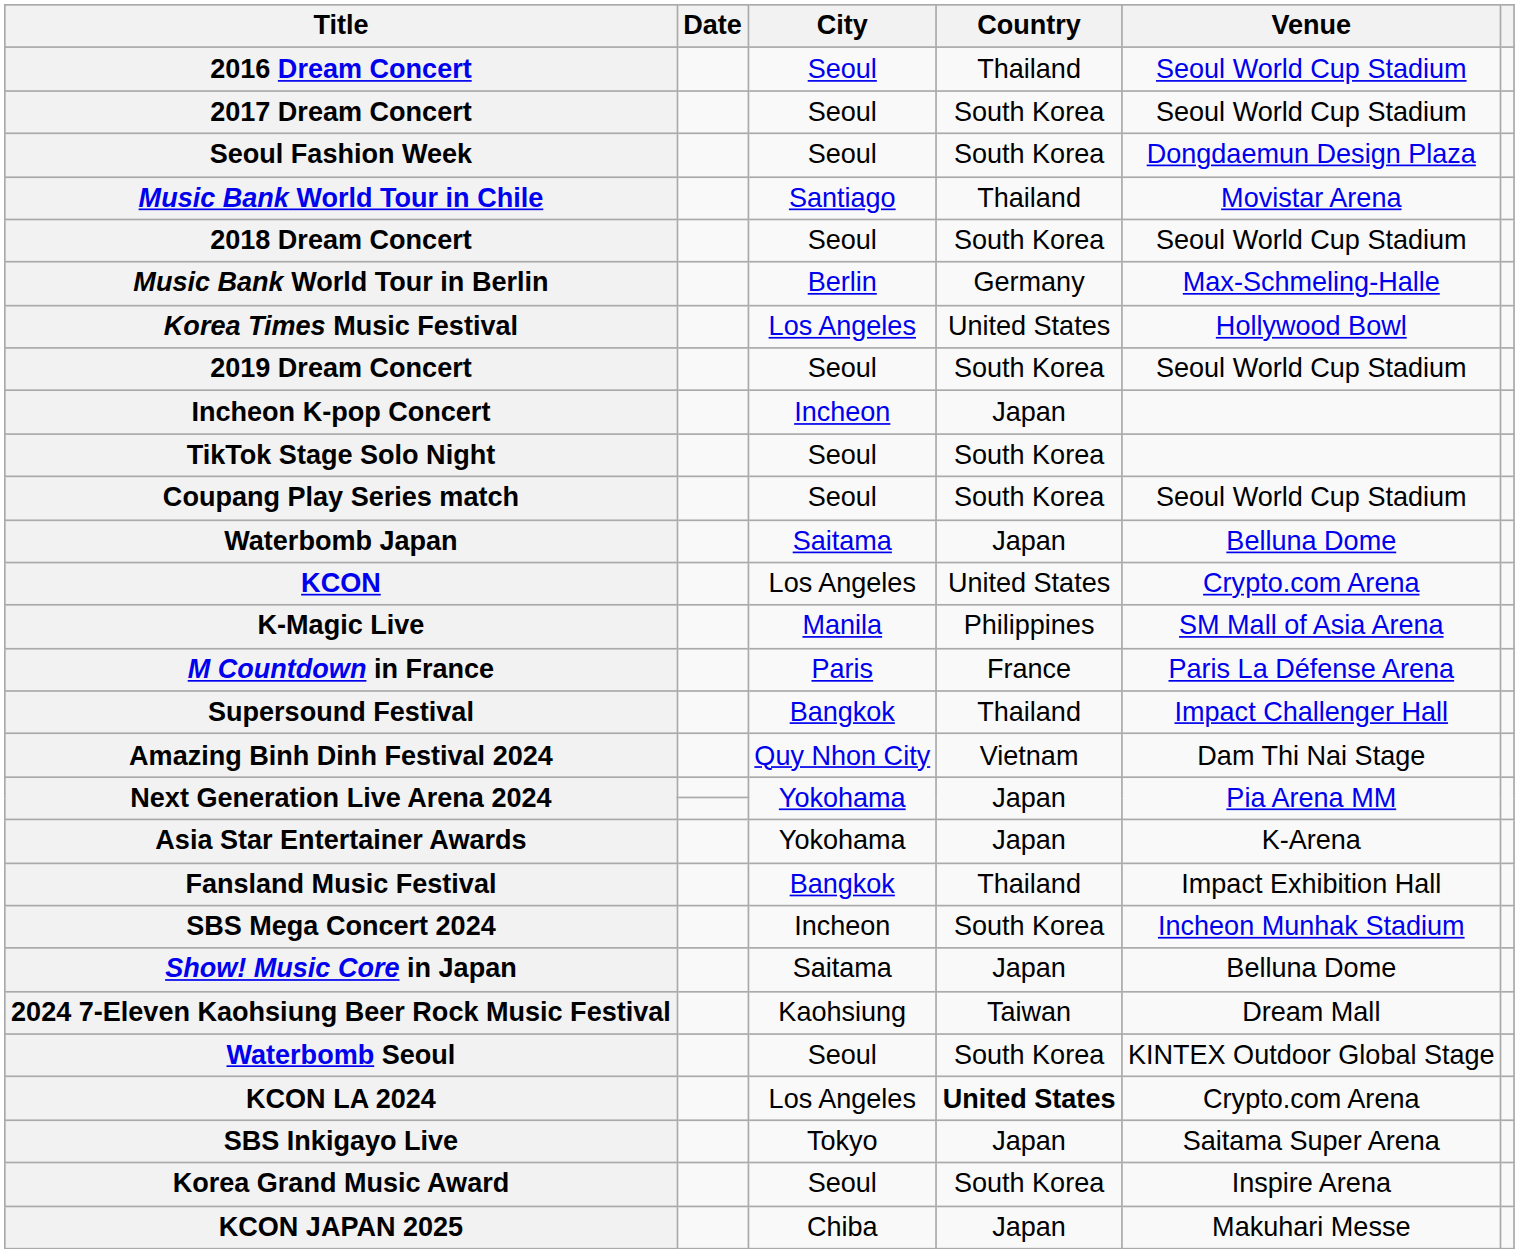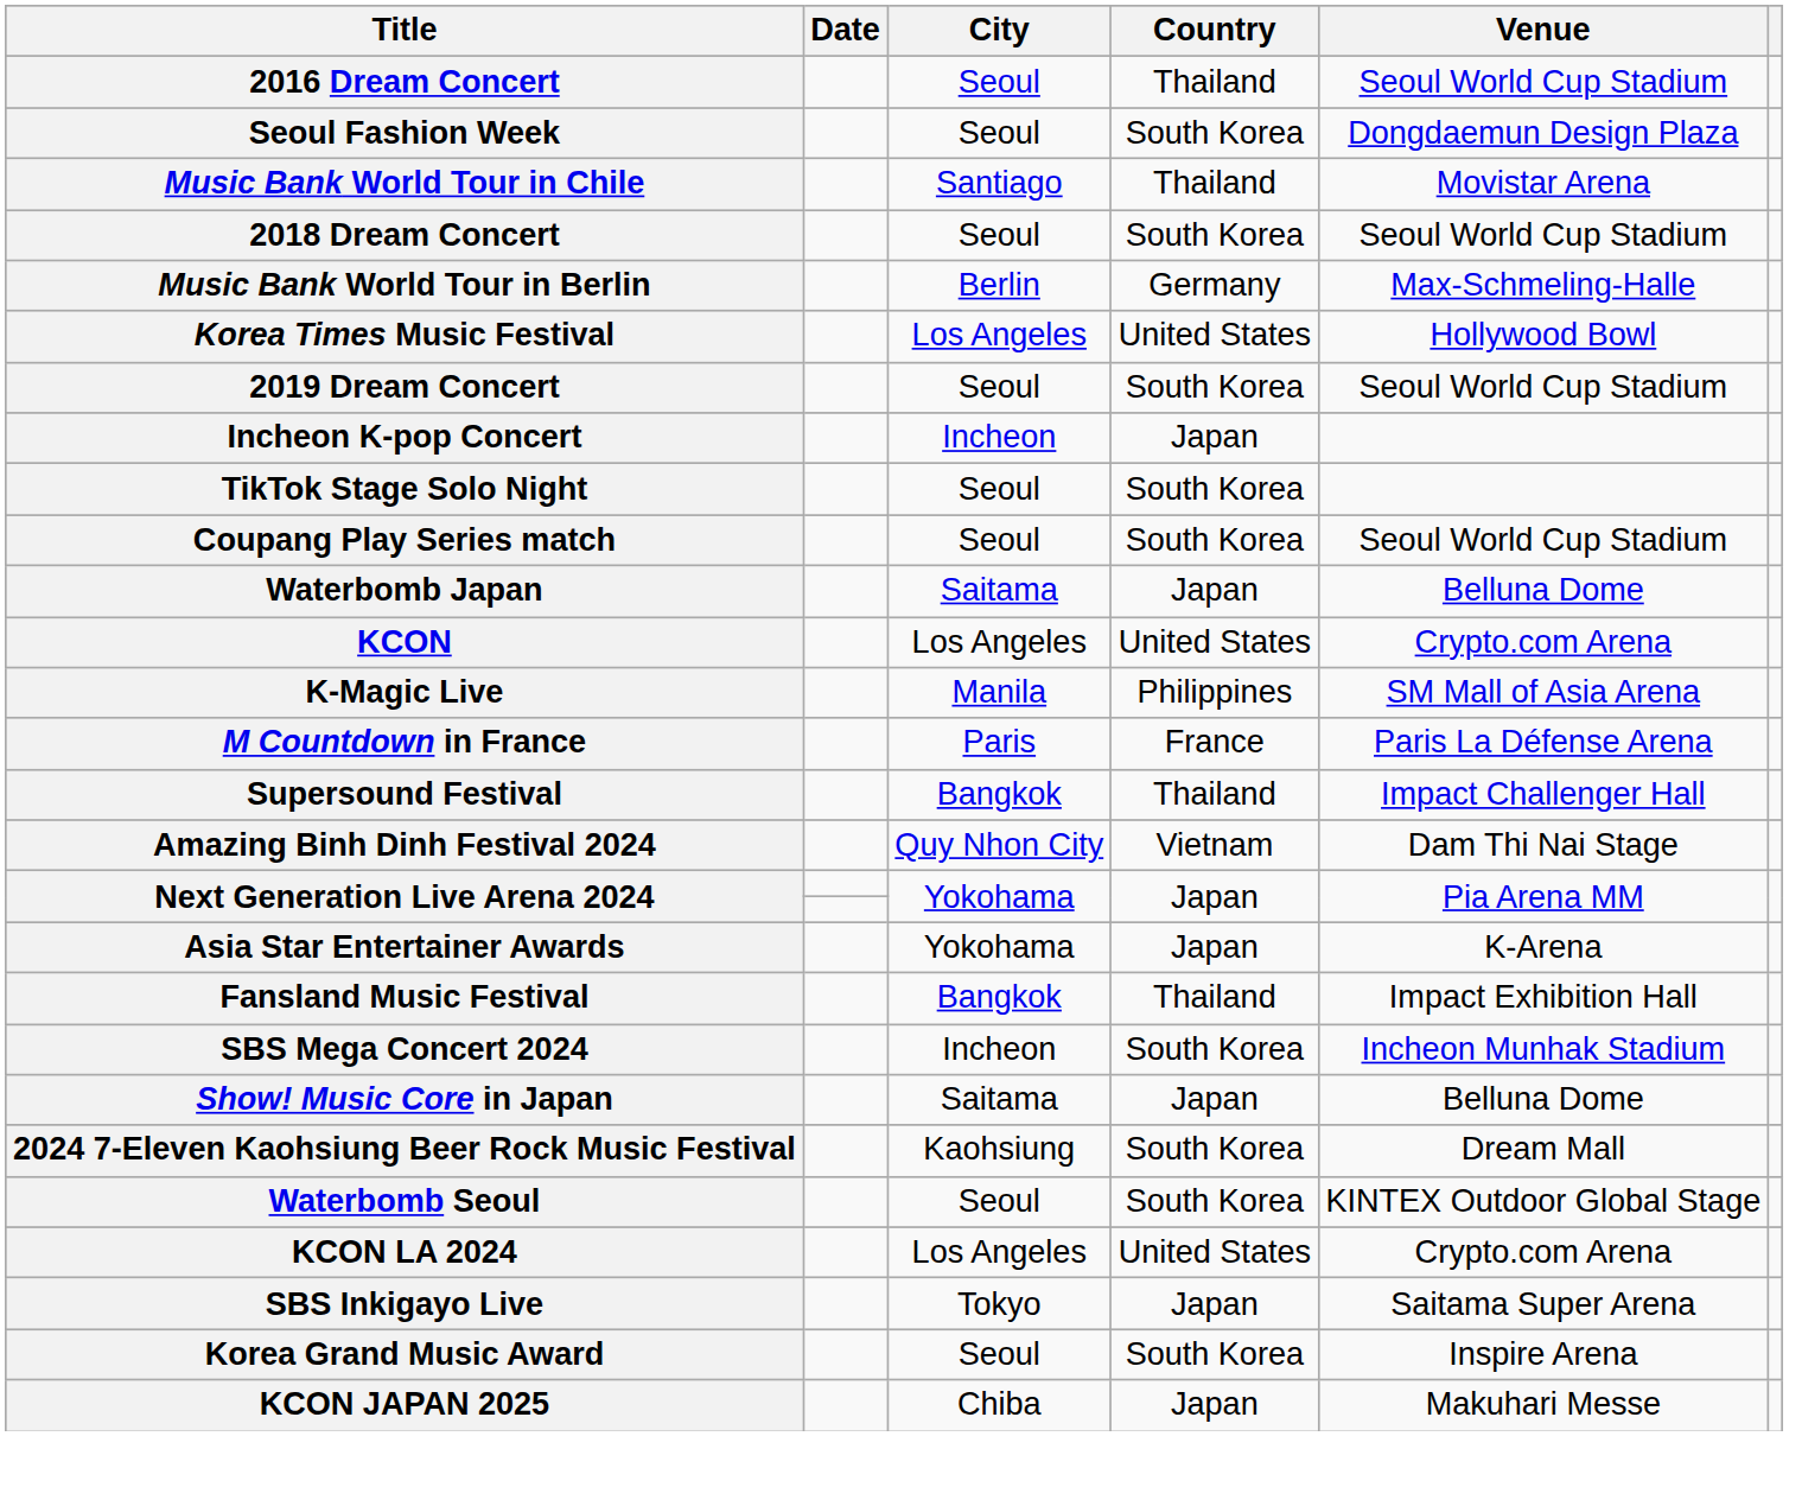 <table class="wikitable sortable plainrowheaders" style="text-align:center;">
 <tr>
 <th scope="col">Title</th>
 <th scope="col">Date</th>
 <th scope="col">City</th>
 <th scope="col">Country</th>
 <th scope="col">Venue</th>
 <th scope="col" class="unsortable"></th>
 </tr>
 <tr>
 <th scope="row">2016 <a href='#'>Dream Concert</a></th>
 <td></td>
 <td><a href='#'>Seoul</a></td>
 <td>Thailand</td>
 <td><a href='#'>Seoul World Cup Stadium</a></td>
-<td></td>
-</tr>
-<tr>
-<th scope="row">2017 Dream Concert</th>
-<td></td>
-<td>Seoul</td>
-<td>South Korea</td>
-<td>Seoul World Cup Stadium</td>
 <td></td>
 </tr>
 <tr>
 <th scope="row">Seoul Fashion Week</th>
 <td></td>
 <td>Seoul</td>
 <td>South Korea</td>
 <td><a href='#'>Dongdaemun Design Plaza</a></td>
 <td></td>
 </tr>
 <tr>
 <th scope="row"><a href='#'><em>Music Bank</em> World Tour in Chile</a></th>
 <td></td>
 <td><a href='#'>Santiago</a></td>
 <td>Thailand</td>
 <td><a href='#'>Movistar Arena</a></td>
 <td></td>
 </tr>
 <tr>
 <th scope="row">2018 Dream Concert</th>
 <td></td>
 <td>Seoul</td>
 <td>South Korea</td>
 <td>Seoul World Cup Stadium</td>
 <td></td>
 </tr>
 <tr>
 <th scope="row"><em>Music Bank</em> World Tour in Berlin</th>
 <td></td>
 <td><a href='#'>Berlin</a></td>
 <td>Germany</td>
 <td><a href='#'>Max-Schmeling-Halle</a></td>
 <td></td>
 </tr>
 <tr>
 <th scope="row"><em>Korea Times</em> Music Festival</th>
 <td></td>
 <td><a href='#'>Los Angeles</a></td>
 <td>United States</td>
 <td><a href='#'>Hollywood Bowl</a></td>
 <td></td>
 </tr>
 <tr>
 <th scope="row">2019 Dream Concert</th>
 <td></td>
 <td>Seoul</td>
 <td>South Korea</td>
 <td>Seoul World Cup Stadium</td>
 <td></td>
 </tr>
 <tr>
 <th scope="row">Incheon K-pop Concert</th>
 <td></td>
 <td><a href='#'>Incheon</a></td>
 <td>Japan</td>
 <td></td>
 <td></td>
 </tr>
 <tr>
 <th scope="row">TikTok Stage Solo Night</th>
 <td></td>
 <td>Seoul</td>
 <td>South Korea</td>
 <td></td>
 <td></td>
 </tr>
 <tr>
 <th scope="row">Coupang Play Series match</th>
 <td></td>
 <td>Seoul</td>
 <td>South Korea</td>
 <td>Seoul World Cup Stadium</td>
 <td></td>
 </tr>
 <tr>
 <th scope="row">Waterbomb Japan</th>
 <td></td>
 <td><a href='#'>Saitama</a></td>
 <td>Japan</td>
 <td><a href='#'>Belluna Dome</a></td>
 <td></td>
 </tr>
 <tr>
 <th scope="row"><a href='#'>KCON</a></th>
 <td></td>
 <td>Los Angeles</td>
 <td>United States</td>
 <td><a href='#'>Crypto.com Arena</a></td>
 <td></td>
 </tr>
 <tr>
 <th scope="row">K-Magic Live</th>
 <td></td>
 <td><a href='#'>Manila</a></td>
 <td>Philippines</td>
 <td><a href='#'>SM Mall of Asia Arena</a></td>
 <td></td>
 </tr>
 <tr>
 <th scope="row"><em><a href='#'>M Countdown</a></em> in France</th>
 <td></td>
 <td><a href='#'>Paris</a></td>
 <td>France</td>
 <td><a href='#'>Paris La Défense Arena</a></td>
 <td></td>
 </tr>
 <tr>
 <th scope="row">Supersound Festival</th>
 <td></td>
 <td><a href='#'>Bangkok</a></td>
 <td>Thailand</td>
 <td><a href='#'>Impact Challenger Hall</a></td>
 <td></td>
 </tr>
 <tr>
 <th scope="row">Amazing Binh Dinh Festival 2024</th>
 <td></td>
 <td><a href='#'>Quy Nhon City</a></td>
 <td>Vietnam</td>
 <td>Dam Thi Nai Stage</td>
 <td></td>
 </tr>
 <tr>
 <th scope="row" rowspan="2">Next Generation Live Arena 2024</th>
 <td></td>
 <td rowspan="2"><a href='#'>Yokohama</a></td>
 <td rowspan="2">Japan</td>
 <td rowspan="2"><a href='#'>Pia Arena MM</a></td>
 <td rowspan="2"></td>
 </tr>
 <tr>
 <td></td>
 </tr>
 <tr>
 <th scope="row">Asia Star Entertainer Awards</th>
 <td></td>
 <td>Yokohama</td>
 <td>Japan</td>
 <td>K-Arena</td>
 <td></td>
 </tr>
 <tr>
 <th scope="row">Fansland Music Festival</th>
 <td></td>
 <td><a href='#'>Bangkok</a></td>
 <td>Thailand</td>
 <td>Impact Exhibition Hall</td>
 <td></td>
 </tr>
 <tr>
 <th scope="row">SBS Mega Concert 2024</th>
 <td></td>
 <td>Incheon</td>
 <td>South Korea</td>
 <td><a href='#'>Incheon Munhak Stadium</a></td>
 <td></td>
 </tr>
 <tr>
 <th scope="row"><em><a href='#'>Show! Music Core</a></em> in Japan</th>
 <td></td>
 <td>Saitama</td>
 <td>Japan</td>
 <td>Belluna Dome</td>
 <td></td>
 </tr>
 <tr>
 <th scope="row">2024 7-Eleven Kaohsiung Beer Rock Music Festival</th>
 <td></td>
 <td>Kaohsiung</td>
-<td>Taiwan</td>
+<td>South Korea</td>
 <td>Dream Mall</td>
 <td></td>
 </tr>
 <tr>
 <th scope="row"><a href='#'>Waterbomb</a> Seoul</th>
 <td></td>
 <td>Seoul</td>
 <td>South Korea</td>
 <td>KINTEX Outdoor Global Stage</td>
 <td></td>
 </tr>
 <tr>
 <th scope="row">KCON LA 2024</th>
 <td></td>
 <td>Los Angeles</td>
-<td><strong>United States</strong></td>
+<td>United States</td>
 <td>Crypto.com Arena</td>
 <td></td>
 </tr>
 <tr>
 <th scope="row">SBS Inkigayo Live</th>
 <td></td>
 <td>Tokyo</td>
 <td>Japan</td>
 <td>Saitama Super Arena</td>
 <td></td>
 </tr>
 <tr>
 <th scope="row">Korea Grand Music Award</th>
 <td></td>
 <td>Seoul</td>
 <td>South Korea</td>
 <td>Inspire Arena</td>
 <td></td>
 </tr>
 <tr>
 <th scope="row">KCON JAPAN 2025</th>
 <td></td>
 <td>Chiba</td>
 <td>Japan</td>
 <td>Makuhari Messe</td>
 <td></td>
 </tr>
 </table>
